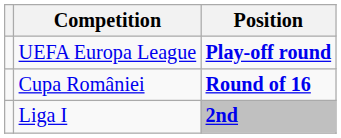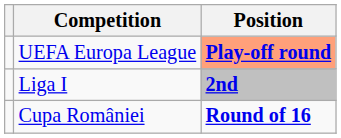 <table class="wikitable">
 <tr>
 <th></th>
 <th>Competition</th>
 <th>Position</th>
 </tr>
 <tr>
 <td></td>
 <td><a href='#'>UEFA Europa League</a></td>
-<td><strong><a href='#'>Play-off round</a></strong></td>
+<td style="background: lightsalmon;"><strong><a href='#'>Play-off round</a></strong></td>
+</tr>
+<tr>
+<td></td>
+<td><a href='#'>Liga I</a></td>
+<td style="background:silver;"><strong><a href='#'>2nd</a></strong></td>
 </tr>
 <tr>
 <td></td>
 <td><a href='#'>Cupa României</a></td>
 <td><strong><a href='#'>Round of 16</a></strong></td>
 </tr>
-<tr>
-<td></td>
-<td><a href='#'>Liga I</a></td>
-<td style="background:silver;"><strong><a href='#'>2nd</a></strong></td>
-</tr>
 </table>
